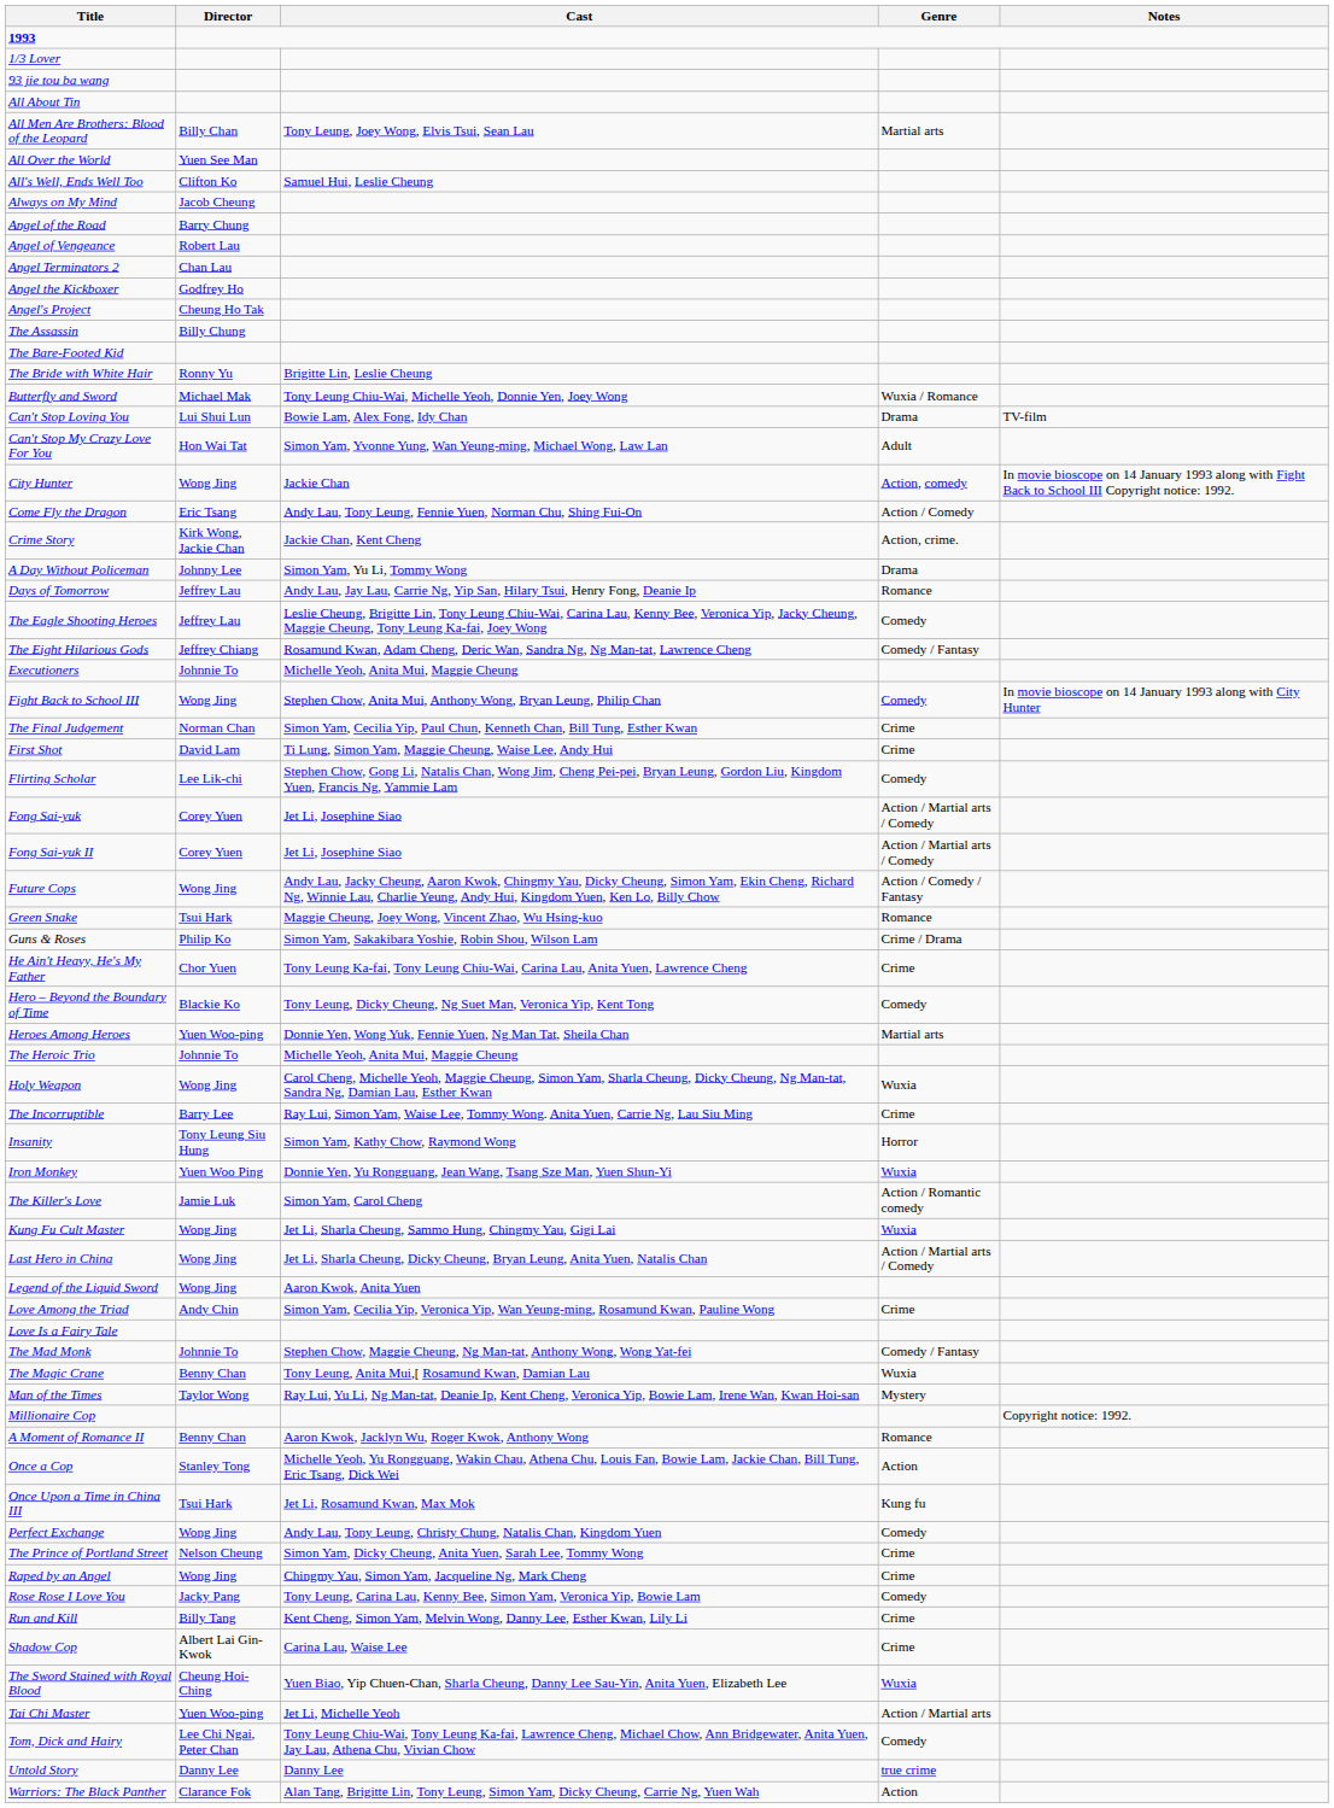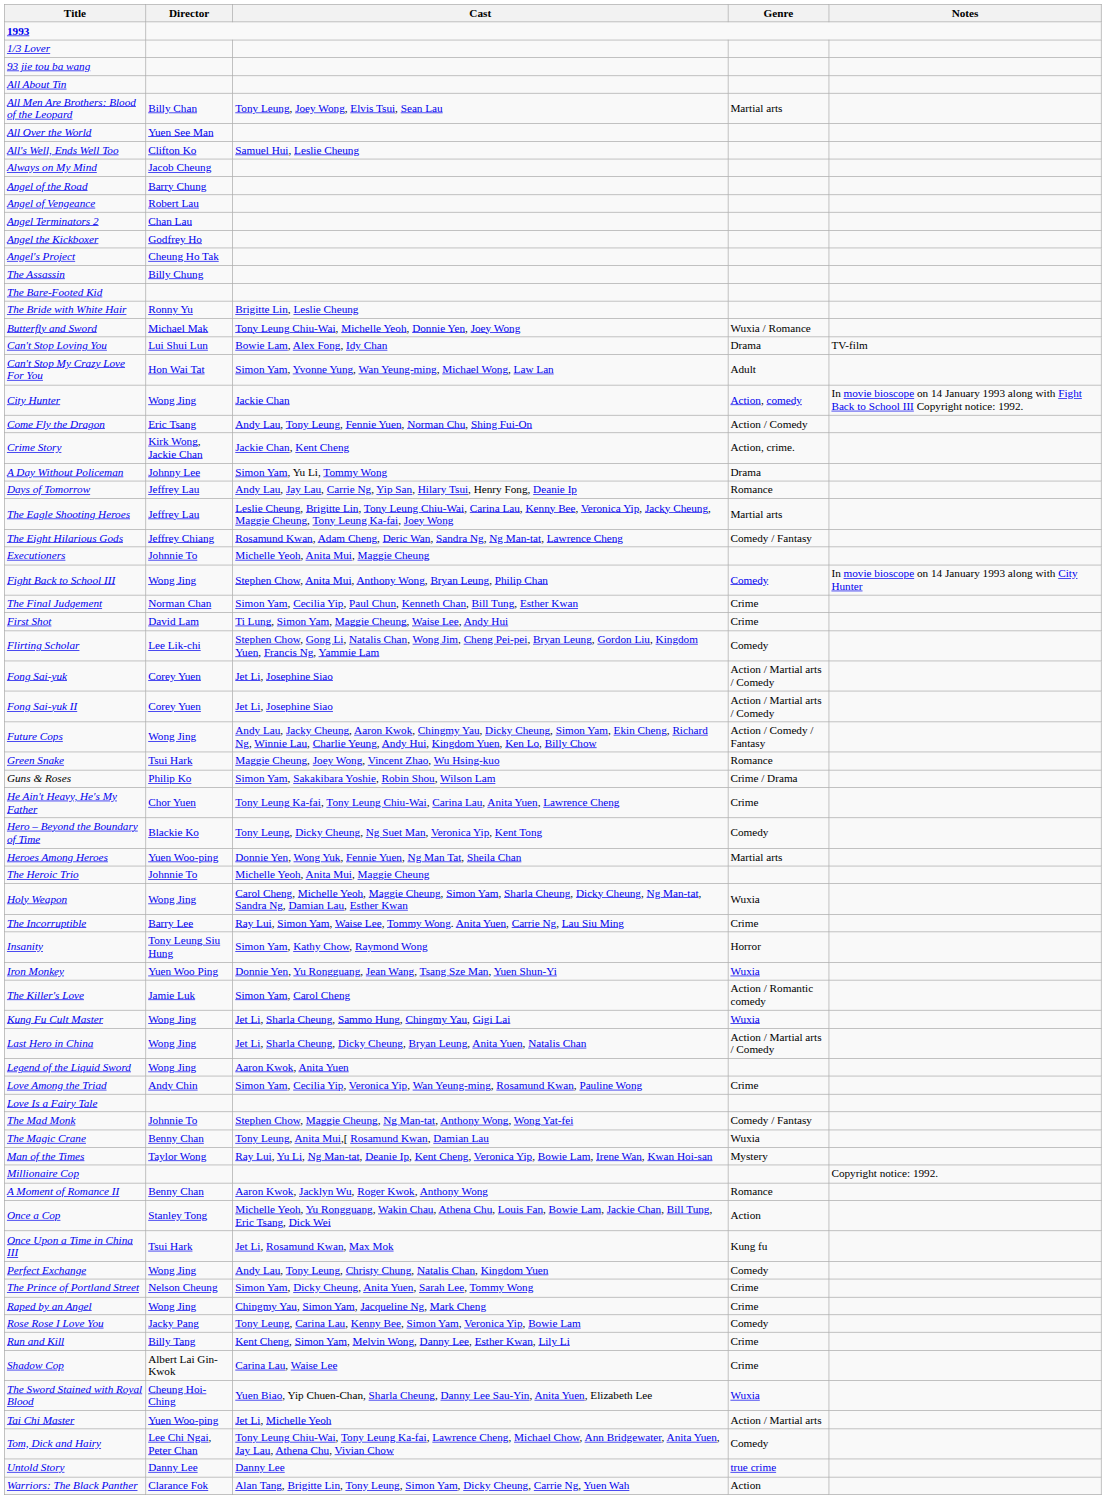 <table class="wikitable sortable">
 <tr>
 <th>Title</th>
 <th>Director</th>
 <th>Cast</th>
 <th>Genre</th>
 <th>Notes</th>
 </tr>
 <tr>
 <td><strong><a href='#'>1993</a></strong></td>
 </tr>
 <tr>
 <td><em><a href='#'>1/3 Lover</a></em></td>
 <td></td>
 <td></td>
 <td></td>
 <td></td>
 </tr>
 <tr>
 <td><em><a href='#'>93 jie tou ba wang</a></em></td>
 <td></td>
 <td></td>
 <td></td>
 <td></td>
 </tr>
 <tr>
 <td><em><a href='#'>All About Tin</a></em></td>
 <td></td>
 <td></td>
 <td></td>
 <td></td>
 </tr>
 <tr>
 <td><em><a href='#'>All Men Are Brothers: Blood of the Leopard</a></em></td>
 <td><a href='#'>Billy Chan</a></td>
 <td><a href='#'>Tony Leung</a>, <a href='#'>Joey Wong</a>, <a href='#'>Elvis Tsui</a>, <a href='#'>Sean Lau</a></td>
 <td>Martial arts</td>
 <td></td>
 </tr>
 <tr>
 <td><em><a href='#'>All Over the World</a></em></td>
 <td><a href='#'>Yuen See Man</a></td>
 <td></td>
 <td></td>
 <td></td>
 </tr>
 <tr>
 <td><em><a href='#'>All's Well, Ends Well Too</a></em></td>
 <td><a href='#'>Clifton Ko</a></td>
 <td><a href='#'>Samuel Hui</a>, <a href='#'>Leslie Cheung</a></td>
 <td></td>
 <td></td>
 </tr>
 <tr>
 <td><em><a href='#'>Always on My Mind</a></em></td>
 <td><a href='#'>Jacob Cheung</a></td>
 <td></td>
 <td></td>
 <td></td>
 </tr>
 <tr>
 <td><em><a href='#'>Angel of the Road</a></em></td>
 <td><a href='#'>Barry Chung</a></td>
 <td></td>
 <td></td>
 <td></td>
 </tr>
 <tr>
 <td><em><a href='#'>Angel of Vengeance</a></em></td>
 <td><a href='#'>Robert Lau</a></td>
 <td></td>
 <td></td>
 <td></td>
 </tr>
 <tr>
 <td><em><a href='#'>Angel Terminators 2</a></em></td>
 <td><a href='#'>Chan Lau</a></td>
 <td></td>
 <td></td>
 <td></td>
 </tr>
 <tr>
 <td><em><a href='#'>Angel the Kickboxer</a></em></td>
 <td><a href='#'>Godfrey Ho</a></td>
 <td></td>
 <td></td>
 <td></td>
 </tr>
 <tr>
 <td><em><a href='#'>Angel's Project</a></em></td>
 <td><a href='#'>Cheung Ho Tak</a></td>
 <td></td>
 <td></td>
 <td></td>
 </tr>
 <tr>
 <td><em><a href='#'>The Assassin</a></em></td>
 <td><a href='#'>Billy Chung</a></td>
 <td></td>
 <td></td>
 <td></td>
 </tr>
 <tr>
 <td><em><a href='#'>The Bare-Footed Kid</a></em></td>
 <td></td>
 <td></td>
 <td></td>
 <td></td>
 </tr>
 <tr>
 <td><em><a href='#'>The Bride with White Hair</a></em></td>
 <td><a href='#'>Ronny Yu</a></td>
 <td><a href='#'>Brigitte Lin</a>, <a href='#'>Leslie Cheung</a></td>
 <td></td>
 <td></td>
 </tr>
 <tr>
 <td><em><a href='#'>Butterfly and Sword</a></em></td>
 <td><a href='#'>Michael Mak</a></td>
 <td><a href='#'>Tony Leung Chiu-Wai</a>, <a href='#'>Michelle Yeoh</a>, <a href='#'>Donnie Yen</a>, <a href='#'>Joey Wong</a></td>
 <td>Wuxia / Romance</td>
 <td></td>
 </tr>
 <tr>
 <td><em><a href='#'>Can't Stop Loving You</a></em></td>
 <td><a href='#'>Lui Shui Lun</a></td>
 <td><a href='#'>Bowie Lam</a>, <a href='#'>Alex Fong</a>, <a href='#'>Idy Chan</a></td>
 <td>Drama</td>
 <td>TV-film</td>
 </tr>
 <tr>
 <td><em><a href='#'>Can't Stop My Crazy Love For You</a></em></td>
 <td><a href='#'>Hon Wai Tat</a></td>
 <td><a href='#'>Simon Yam</a>, <a href='#'>Yvonne Yung</a>, <a href='#'>Wan Yeung-ming</a>, <a href='#'>Michael Wong</a>, <a href='#'>Law Lan</a></td>
 <td>Adult</td>
 <td></td>
 </tr>
 <tr>
 <td><em><a href='#'>City Hunter</a></em></td>
 <td><a href='#'>Wong Jing</a></td>
 <td><a href='#'>Jackie Chan</a></td>
 <td><a href='#'>Action</a>, <a href='#'>comedy</a></td>
 <td>In <a href='#'>movie bioscope</a> on 14 January 1993 along with <a href='#'>Fight Back to School III</a> Copyright notice: 1992.</td>
 </tr>
 <tr>
 <td><em><a href='#'>Come Fly the Dragon</a></em></td>
 <td><a href='#'>Eric Tsang</a></td>
 <td><a href='#'>Andy Lau</a>, <a href='#'>Tony Leung</a>, <a href='#'>Fennie Yuen</a>, <a href='#'>Norman Chu</a>, <a href='#'>Shing Fui-On</a></td>
 <td>Action / Comedy</td>
 <td></td>
 </tr>
 <tr>
 <td><em><a href='#'>Crime Story</a></em></td>
 <td><a href='#'>Kirk Wong</a>, <a href='#'>Jackie Chan</a></td>
 <td><a href='#'>Jackie Chan</a>, <a href='#'>Kent Cheng</a></td>
 <td>Action, crime.</td>
 <td></td>
 </tr>
 <tr>
 <td><em><a href='#'>A Day Without Policeman</a></em></td>
 <td><a href='#'>Johnny Lee</a></td>
 <td><a href='#'>Simon Yam</a>, Yu Li, <a href='#'>Tommy Wong</a></td>
 <td>Drama</td>
 <td></td>
 </tr>
 <tr>
 <td><em><a href='#'>Days of Tomorrow</a></em></td>
 <td><a href='#'>Jeffrey Lau</a></td>
 <td><a href='#'>Andy Lau</a>, <a href='#'>Jay Lau</a>, <a href='#'>Carrie Ng</a>, <a href='#'>Yip San</a>, <a href='#'>Hilary Tsui</a>, Henry Fong, <a href='#'>Deanie Ip</a></td>
 <td>Romance</td>
 <td></td>
 </tr>
 <tr>
 <td><em><a href='#'>The Eagle Shooting Heroes</a></em></td>
 <td><a href='#'>Jeffrey Lau</a></td>
 <td><a href='#'>Leslie Cheung</a>, <a href='#'>Brigitte Lin</a>, <a href='#'>Tony Leung Chiu-Wai</a>, <a href='#'>Carina Lau</a>, <a href='#'>Kenny Bee</a>, <a href='#'>Veronica Yip</a>, <a href='#'>Jacky Cheung</a>, <a href='#'>Maggie Cheung</a>, <a href='#'>Tony Leung Ka-fai</a>, <a href='#'>Joey Wong</a></td>
-<td>Comedy</td>
+<td>Martial arts</td>
 <td></td>
 </tr>
 <tr>
 <td><em><a href='#'>The Eight Hilarious Gods</a></em></td>
 <td><a href='#'>Jeffrey Chiang</a></td>
 <td><a href='#'>Rosamund Kwan</a>, <a href='#'>Adam Cheng</a>, <a href='#'>Deric Wan</a>, <a href='#'>Sandra Ng</a>, <a href='#'>Ng Man-tat</a>, <a href='#'>Lawrence Cheng</a></td>
 <td>Comedy / Fantasy</td>
 <td></td>
 </tr>
 <tr>
 <td><em><a href='#'>Executioners</a></em></td>
 <td><a href='#'>Johnnie To</a></td>
 <td><a href='#'>Michelle Yeoh</a>, <a href='#'>Anita Mui</a>, <a href='#'>Maggie Cheung</a></td>
 <td></td>
 <td></td>
 </tr>
 <tr>
 <td><em><a href='#'>Fight Back to School III</a></em></td>
 <td><a href='#'>Wong Jing</a></td>
 <td><a href='#'>Stephen Chow</a>, <a href='#'>Anita Mui</a>, <a href='#'>Anthony Wong</a>, <a href='#'>Bryan Leung</a>, <a href='#'>Philip Chan</a></td>
 <td><a href='#'>Comedy</a></td>
 <td>In <a href='#'>movie bioscope</a> on 14 January 1993 along with <a href='#'>City Hunter</a></td>
 </tr>
 <tr>
 <td><em><a href='#'>The Final Judgement</a></em></td>
 <td><a href='#'>Norman Chan</a></td>
 <td><a href='#'>Simon Yam</a>, <a href='#'>Cecilia Yip</a>, <a href='#'>Paul Chun</a>, <a href='#'>Kenneth Chan</a>, <a href='#'>Bill Tung</a>, <a href='#'>Esther Kwan</a></td>
 <td>Crime</td>
 <td></td>
 </tr>
 <tr>
 <td><em><a href='#'>First Shot</a></em></td>
 <td><a href='#'>David Lam</a></td>
 <td><a href='#'>Ti Lung</a>, <a href='#'>Simon Yam</a>, <a href='#'>Maggie Cheung</a>, <a href='#'>Waise Lee</a>, <a href='#'>Andy Hui</a></td>
 <td>Crime</td>
 <td></td>
 </tr>
 <tr>
 <td><em><a href='#'>Flirting Scholar</a></em></td>
 <td><a href='#'>Lee Lik-chi</a></td>
 <td><a href='#'>Stephen Chow</a>, <a href='#'>Gong Li</a>, <a href='#'>Natalis Chan</a>, <a href='#'>Wong Jim</a>, <a href='#'>Cheng Pei-pei</a>, <a href='#'>Bryan Leung</a>, <a href='#'>Gordon Liu</a>, <a href='#'>Kingdom Yuen</a>, <a href='#'>Francis Ng</a>, <a href='#'>Yammie Lam</a></td>
 <td>Comedy</td>
 <td></td>
 </tr>
 <tr>
 <td><em><a href='#'>Fong Sai-yuk</a></em></td>
 <td><a href='#'>Corey Yuen</a></td>
 <td><a href='#'>Jet Li</a>, <a href='#'>Josephine Siao</a></td>
 <td>Action / Martial arts / Comedy</td>
 <td></td>
 </tr>
 <tr>
 <td><em><a href='#'>Fong Sai-yuk II</a></em></td>
 <td><a href='#'>Corey Yuen</a></td>
 <td><a href='#'>Jet Li</a>, <a href='#'>Josephine Siao</a></td>
 <td>Action / Martial arts / Comedy</td>
 <td></td>
 </tr>
 <tr>
 <td><em><a href='#'>Future Cops</a></em></td>
 <td><a href='#'>Wong Jing</a></td>
 <td><a href='#'>Andy Lau</a>, <a href='#'>Jacky Cheung</a>, <a href='#'>Aaron Kwok</a>, <a href='#'>Chingmy Yau</a>, <a href='#'>Dicky Cheung</a>, <a href='#'>Simon Yam</a>, <a href='#'>Ekin Cheng</a>, <a href='#'>Richard Ng</a>, <a href='#'>Winnie Lau</a>, <a href='#'>Charlie Yeung</a>, <a href='#'>Andy Hui</a>, <a href='#'>Kingdom Yuen</a>, <a href='#'>Ken Lo</a>, <a href='#'>Billy Chow</a></td>
 <td>Action / Comedy / Fantasy</td>
 <td></td>
 </tr>
 <tr>
 <td><em><a href='#'>Green Snake</a></em></td>
 <td><a href='#'>Tsui Hark</a></td>
 <td><a href='#'>Maggie Cheung</a>, <a href='#'>Joey Wong</a>, <a href='#'>Vincent Zhao</a>, <a href='#'>Wu Hsing-kuo</a></td>
 <td>Romance</td>
 <td></td>
 </tr>
 <tr>
 <td><em>Guns & Roses</em></td>
 <td><a href='#'>Philip Ko</a></td>
 <td><a href='#'>Simon Yam</a>, <a href='#'>Sakakibara Yoshie</a>, <a href='#'>Robin Shou</a>, <a href='#'>Wilson Lam</a></td>
 <td>Crime / Drama</td>
 <td></td>
 </tr>
 <tr>
 <td><em><a href='#'>He Ain't Heavy, He's My Father</a></em></td>
 <td><a href='#'>Chor Yuen</a></td>
 <td><a href='#'>Tony Leung Ka-fai</a>, <a href='#'>Tony Leung Chiu-Wai</a>, <a href='#'>Carina Lau</a>, <a href='#'>Anita Yuen</a>, <a href='#'>Lawrence Cheng</a></td>
 <td>Crime</td>
 <td></td>
 </tr>
 <tr>
 <td><em><a href='#'>Hero – Beyond the Boundary of Time</a></em></td>
 <td><a href='#'>Blackie Ko</a></td>
 <td><a href='#'>Tony Leung</a>, <a href='#'>Dicky Cheung</a>, <a href='#'>Ng Suet Man</a>, <a href='#'>Veronica Yip</a>, <a href='#'>Kent Tong</a></td>
 <td>Comedy</td>
 <td></td>
 </tr>
 <tr>
 <td><em><a href='#'>Heroes Among Heroes</a></em></td>
 <td><a href='#'>Yuen Woo-ping</a></td>
 <td><a href='#'>Donnie Yen</a>, <a href='#'>Wong Yuk</a>, <a href='#'>Fennie Yuen</a>, <a href='#'>Ng Man Tat</a>, <a href='#'>Sheila Chan</a></td>
 <td>Martial arts</td>
 <td></td>
 </tr>
 <tr>
 <td><em><a href='#'>The Heroic Trio</a></em></td>
 <td><a href='#'>Johnnie To</a></td>
 <td><a href='#'>Michelle Yeoh</a>, <a href='#'>Anita Mui</a>, <a href='#'>Maggie Cheung</a></td>
 <td></td>
 <td></td>
 </tr>
 <tr>
 <td><em><a href='#'>Holy Weapon</a></em></td>
 <td><a href='#'>Wong Jing</a></td>
 <td><a href='#'>Carol Cheng</a>, <a href='#'>Michelle Yeoh</a>, <a href='#'>Maggie Cheung</a>, <a href='#'>Simon Yam</a>, <a href='#'>Sharla Cheung</a>, <a href='#'>Dicky Cheung</a>, <a href='#'>Ng Man-tat</a>, <a href='#'>Sandra Ng</a>, <a href='#'>Damian Lau</a>, <a href='#'>Esther Kwan</a></td>
 <td>Wuxia</td>
 <td></td>
 </tr>
 <tr>
 <td><em><a href='#'>The Incorruptible</a></em></td>
 <td><a href='#'>Barry Lee</a></td>
 <td><a href='#'>Ray Lui</a>, <a href='#'>Simon Yam</a>, <a href='#'>Waise Lee</a>, <a href='#'>Tommy Wong</a>. <a href='#'>Anita Yuen</a>, <a href='#'>Carrie Ng</a>, <a href='#'>Lau Siu Ming</a></td>
 <td>Crime</td>
 <td></td>
 </tr>
 <tr>
 <td><em><a href='#'>Insanity</a></em></td>
 <td><a href='#'>Tony Leung Siu Hung</a></td>
 <td><a href='#'>Simon Yam</a>, <a href='#'>Kathy Chow</a>, <a href='#'>Raymond Wong</a></td>
 <td>Horror</td>
 <td></td>
 </tr>
 <tr>
 <td><em><a href='#'>Iron Monkey</a></em></td>
 <td><a href='#'>Yuen Woo Ping</a></td>
 <td><a href='#'>Donnie Yen</a>, <a href='#'>Yu Rongguang</a>, <a href='#'>Jean Wang</a>, <a href='#'>Tsang Sze Man</a>, <a href='#'>Yuen Shun-Yi</a></td>
 <td><a href='#'>Wuxia</a></td>
 <td></td>
 </tr>
 <tr>
 <td><em><a href='#'>The Killer's Love</a></em></td>
 <td><a href='#'>Jamie Luk</a></td>
 <td><a href='#'>Simon Yam</a>, <a href='#'>Carol Cheng</a></td>
 <td>Action / Romantic comedy</td>
 <td></td>
 </tr>
 <tr>
 <td><em><a href='#'>Kung Fu Cult Master</a></em></td>
 <td><a href='#'>Wong Jing</a></td>
 <td><a href='#'>Jet Li</a>, <a href='#'>Sharla Cheung</a>, <a href='#'>Sammo Hung</a>, <a href='#'>Chingmy Yau</a>, <a href='#'>Gigi Lai</a></td>
 <td><a href='#'>Wuxia</a></td>
 <td></td>
 </tr>
 <tr>
 <td><em><a href='#'>Last Hero in China</a></em></td>
 <td><a href='#'>Wong Jing</a></td>
 <td><a href='#'>Jet Li</a>, <a href='#'>Sharla Cheung</a>, <a href='#'>Dicky Cheung</a>, <a href='#'>Bryan Leung</a>, <a href='#'>Anita Yuen</a>, <a href='#'>Natalis Chan</a></td>
 <td>Action / Martial arts / Comedy</td>
 <td></td>
 </tr>
 <tr>
 <td><em><a href='#'>Legend of the Liquid Sword</a></em></td>
 <td><a href='#'>Wong Jing</a></td>
 <td><a href='#'>Aaron Kwok</a>, <a href='#'>Anita Yuen</a></td>
 <td></td>
 <td></td>
 </tr>
 <tr>
 <td><em><a href='#'>Love Among the Triad</a></em></td>
 <td><a href='#'>Andy Chin</a></td>
 <td><a href='#'>Simon Yam</a>, <a href='#'>Cecilia Yip</a>, <a href='#'>Veronica Yip</a>, <a href='#'>Wan Yeung-ming</a>, <a href='#'>Rosamund Kwan</a>, <a href='#'>Pauline Wong</a></td>
 <td>Crime</td>
 <td></td>
 </tr>
 <tr>
 <td><em><a href='#'>Love Is a Fairy Tale</a></em></td>
 <td></td>
 <td></td>
 <td></td>
 <td></td>
 </tr>
 <tr>
 <td><em><a href='#'>The Mad Monk</a></em></td>
 <td><a href='#'>Johnnie To</a></td>
 <td><a href='#'>Stephen Chow</a>, <a href='#'>Maggie Cheung</a>, <a href='#'>Ng Man-tat</a>, <a href='#'>Anthony Wong</a>, <a href='#'>Wong Yat-fei</a></td>
 <td>Comedy / Fantasy</td>
 <td></td>
 </tr>
 <tr>
 <td><em><a href='#'>The Magic Crane</a></em></td>
 <td><a href='#'>Benny Chan</a></td>
 <td><a href='#'>Tony Leung</a>, <a href='#'>Anita Mui</a>,[ <a href='#'>Rosamund Kwan</a>, <a href='#'>Damian Lau</a></td>
 <td>Wuxia</td>
 <td></td>
 </tr>
 <tr>
 <td><em><a href='#'>Man of the Times</a></em></td>
 <td><a href='#'>Taylor Wong</a></td>
 <td><a href='#'>Ray Lui</a>, <a href='#'>Yu Li</a>, <a href='#'>Ng Man-tat</a>, <a href='#'>Deanie Ip</a>, <a href='#'>Kent Cheng</a>, <a href='#'>Veronica Yip</a>, <a href='#'>Bowie Lam</a>, <a href='#'>Irene Wan</a>, <a href='#'>Kwan Hoi-san</a></td>
 <td>Mystery</td>
 <td></td>
 </tr>
 <tr>
 <td><em><a href='#'>Millionaire Cop</a></em></td>
 <td></td>
 <td></td>
 <td></td>
 <td>Copyright notice: 1992.</td>
 </tr>
 <tr>
 <td><em><a href='#'>A Moment of Romance II</a></em></td>
 <td><a href='#'>Benny Chan</a></td>
 <td><a href='#'>Aaron Kwok</a>, <a href='#'>Jacklyn Wu</a>, <a href='#'>Roger Kwok</a>, <a href='#'>Anthony Wong</a></td>
 <td>Romance</td>
 <td></td>
 </tr>
 <tr>
 <td><em><a href='#'>Once a Cop</a></em></td>
 <td><a href='#'>Stanley Tong</a></td>
 <td><a href='#'>Michelle Yeoh</a>, <a href='#'>Yu Rongguang</a>, <a href='#'>Wakin Chau</a>, <a href='#'>Athena Chu</a>, <a href='#'>Louis Fan</a>, <a href='#'>Bowie Lam</a>, <a href='#'>Jackie Chan</a>, <a href='#'>Bill Tung</a>, <a href='#'>Eric Tsang</a>, <a href='#'>Dick Wei</a></td>
 <td>Action</td>
 <td></td>
 </tr>
 <tr>
 <td><em><a href='#'>Once Upon a Time in China III</a></em></td>
 <td><a href='#'>Tsui Hark</a></td>
 <td><a href='#'>Jet Li</a>, <a href='#'>Rosamund Kwan</a>, <a href='#'>Max Mok</a></td>
 <td>Kung fu</td>
 <td></td>
 </tr>
 <tr>
 <td><em><a href='#'>Perfect Exchange</a></em></td>
 <td><a href='#'>Wong Jing</a></td>
 <td><a href='#'>Andy Lau</a>, <a href='#'>Tony Leung</a>, <a href='#'>Christy Chung</a>, <a href='#'>Natalis Chan</a>, <a href='#'>Kingdom Yuen</a></td>
 <td>Comedy</td>
 <td></td>
 </tr>
 <tr>
 <td><em><a href='#'>The Prince of Portland Street</a></em></td>
 <td><a href='#'>Nelson Cheung</a></td>
 <td><a href='#'>Simon Yam</a>, <a href='#'>Dicky Cheung</a>, <a href='#'>Anita Yuen</a>, <a href='#'>Sarah Lee</a>, <a href='#'>Tommy Wong</a></td>
 <td>Crime</td>
 <td></td>
 </tr>
 <tr>
 <td><em><a href='#'>Raped by an Angel</a></em></td>
 <td><a href='#'>Wong Jing</a></td>
 <td><a href='#'>Chingmy Yau</a>, <a href='#'>Simon Yam</a>, <a href='#'>Jacqueline Ng</a>, <a href='#'>Mark Cheng</a></td>
 <td>Crime</td>
 <td></td>
 </tr>
 <tr>
 <td><em><a href='#'>Rose Rose I Love You</a></em></td>
 <td><a href='#'>Jacky Pang</a></td>
 <td><a href='#'>Tony Leung</a>, <a href='#'>Carina Lau</a>, <a href='#'>Kenny Bee</a>, <a href='#'>Simon Yam</a>, <a href='#'>Veronica Yip</a>, <a href='#'>Bowie Lam</a></td>
 <td>Comedy</td>
 <td></td>
 </tr>
 <tr>
 <td><em><a href='#'>Run and Kill</a></em></td>
 <td><a href='#'>Billy Tang</a></td>
 <td><a href='#'>Kent Cheng</a>, <a href='#'>Simon Yam</a>, <a href='#'>Melvin Wong</a>, <a href='#'>Danny Lee</a>, <a href='#'>Esther Kwan</a>, <a href='#'>Lily Li</a></td>
 <td>Crime</td>
 <td></td>
 </tr>
 <tr>
 <td><em><a href='#'>Shadow Cop</a></em></td>
 <td>Albert Lai Gin-Kwok</td>
 <td><a href='#'>Carina Lau</a>, <a href='#'>Waise Lee</a></td>
 <td>Crime</td>
 <td></td>
 </tr>
 <tr>
 <td><em><a href='#'>The Sword Stained with Royal Blood</a></em></td>
 <td><a href='#'>Cheung Hoi-Ching</a></td>
 <td><a href='#'>Yuen Biao</a>, Yip Chuen-Chan, <a href='#'>Sharla Cheung</a>, <a href='#'>Danny Lee Sau-Yin</a>, <a href='#'>Anita Yuen</a>, Elizabeth Lee</td>
 <td><a href='#'>Wuxia</a></td>
 <td></td>
 </tr>
 <tr>
 <td><em><a href='#'>Tai Chi Master</a></em></td>
 <td><a href='#'>Yuen Woo-ping</a></td>
 <td><a href='#'>Jet Li</a>, <a href='#'>Michelle Yeoh</a></td>
 <td>Action / Martial arts</td>
 <td></td>
 </tr>
 <tr>
 <td><em><a href='#'>Tom, Dick and Hairy</a></em></td>
 <td><a href='#'>Lee Chi Ngai</a>, <a href='#'>Peter Chan</a></td>
 <td><a href='#'>Tony Leung Chiu-Wai</a>, <a href='#'>Tony Leung Ka-fai</a>, <a href='#'>Lawrence Cheng</a>, <a href='#'>Michael Chow</a>, <a href='#'>Ann Bridgewater</a>, <a href='#'>Anita Yuen</a>, <a href='#'>Jay Lau</a>, <a href='#'>Athena Chu</a>, <a href='#'>Vivian Chow</a></td>
 <td>Comedy</td>
 <td></td>
 </tr>
 <tr>
 <td><em><a href='#'>Untold Story</a></em></td>
 <td><a href='#'>Danny Lee</a></td>
 <td><a href='#'>Danny Lee</a></td>
 <td><a href='#'>true crime</a></td>
 <td></td>
 </tr>
 <tr>
 <td><em><a href='#'>Warriors: The Black Panther</a></em></td>
 <td><a href='#'>Clarance Fok</a></td>
 <td><a href='#'>Alan Tang</a>, <a href='#'>Brigitte Lin</a>, <a href='#'>Tony Leung</a>, <a href='#'>Simon Yam</a>, <a href='#'>Dicky Cheung</a>, <a href='#'>Carrie Ng</a>, <a href='#'>Yuen Wah</a></td>
 <td>Action</td>
 <td></td>
 </tr>
 </table>
